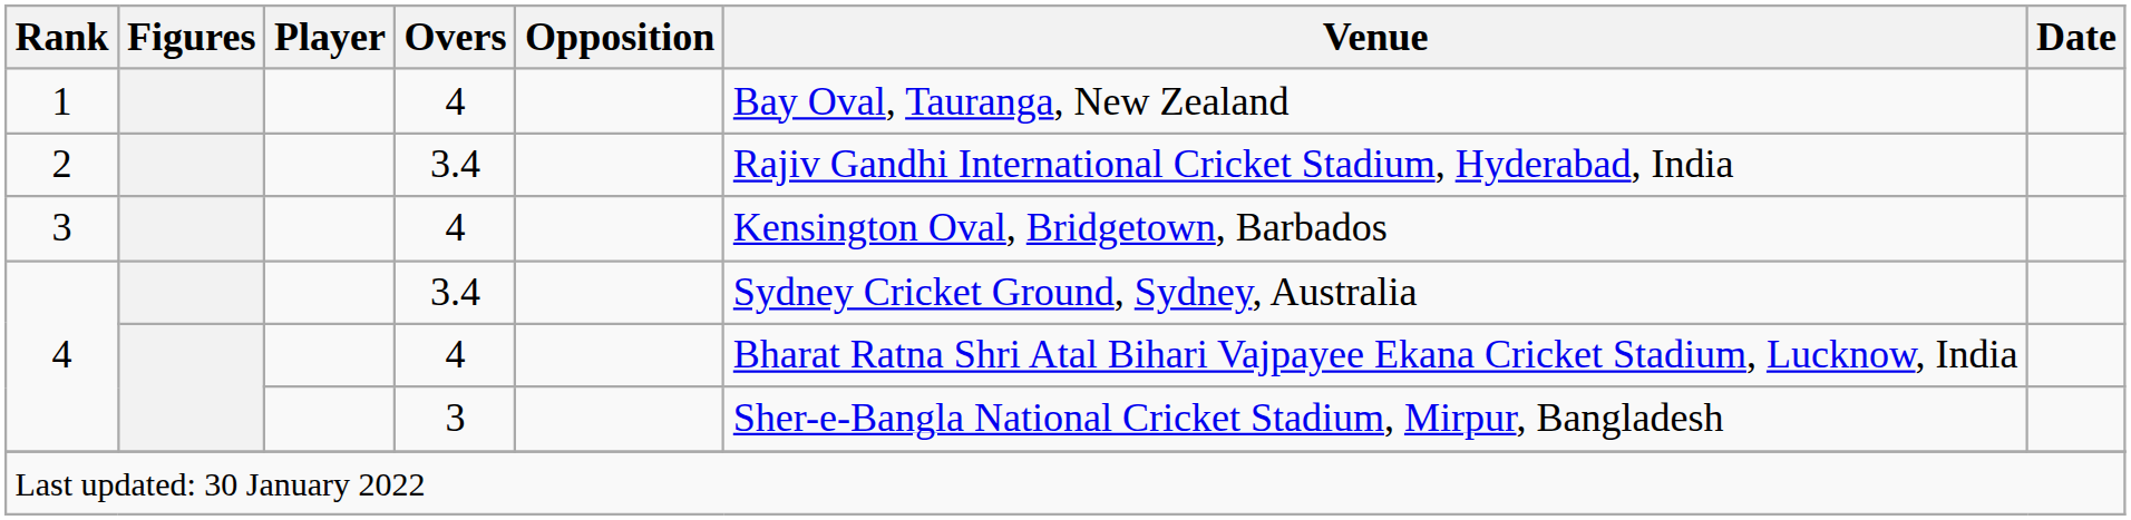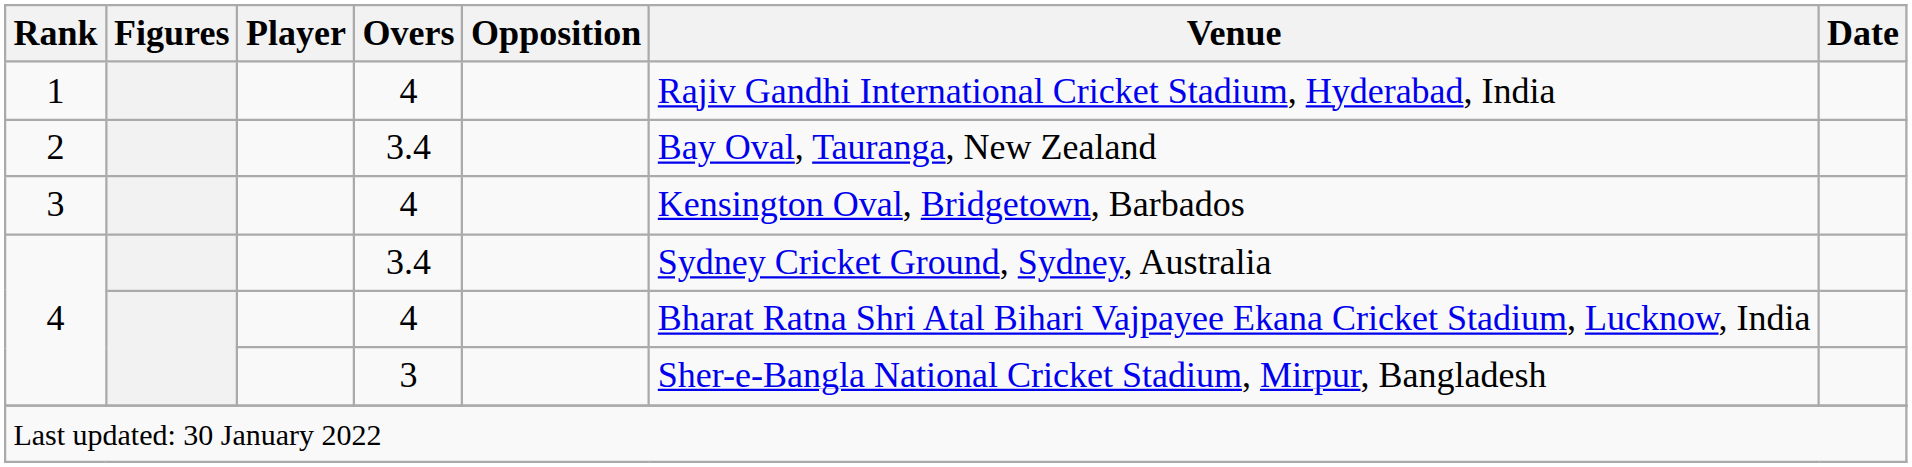 <table class="wikitable plainrowheaders sortable">
 <tr>
 <th scope=col>Rank</th>
 <th scope=col>Figures</th>
 <th scope=col>Player</th>
 <th scope=col>Overs</th>
 <th scope=col>Opposition</th>
 <th scope=col>Venue</th>
 <th scope=col>Date</th>
 </tr>
 <tr>
 <td align=center>1</td>
 <th scope=row style=text-align:center;></th>
 <td></td>
 <td align=center>4</td>
 <td></td>
-<td><a href='#'>Bay Oval</a>, <a href='#'>Tauranga</a>, New Zealand</td>
+<td><a href='#'>Rajiv Gandhi International Cricket Stadium</a>, <a href='#'>Hyderabad</a>, India</td>
 <td></td>
 </tr>
 <tr>
 <td align=center>2</td>
 <th scope=row style=text-align:center;></th>
 <td></td>
 <td align=center>3.4</td>
 <td></td>
-<td><a href='#'>Rajiv Gandhi International Cricket Stadium</a>, <a href='#'>Hyderabad</a>, India</td>
+<td><a href='#'>Bay Oval</a>, <a href='#'>Tauranga</a>, New Zealand</td>
 <td></td>
 </tr>
 <tr>
 <td align=center>3</td>
 <th scope=row style=text-align:center;></th>
 <td></td>
 <td align=center>4</td>
 <td></td>
 <td><a href='#'>Kensington Oval</a>, <a href='#'>Bridgetown</a>, Barbados</td>
 <td></td>
 </tr>
 <tr>
 <td align=center rowspan=3>4</td>
 <th scope=row style=text-align:center;></th>
 <td></td>
 <td align=center>3.4</td>
 <td></td>
 <td><a href='#'>Sydney Cricket Ground</a>, <a href='#'>Sydney</a>, Australia</td>
 <td></td>
 </tr>
 <tr>
 <th scope=row style=text-align:center; rowspan=2></th>
 <td></td>
 <td align=center>4</td>
 <td></td>
 <td><a href='#'>Bharat Ratna Shri Atal Bihari Vajpayee Ekana Cricket Stadium</a>, <a href='#'>Lucknow</a>, India</td>
 <td></td>
 </tr>
 <tr>
 <td> </td>
 <td align=center>3</td>
 <td></td>
 <td><a href='#'>Sher-e-Bangla National Cricket Stadium</a>, <a href='#'>Mirpur</a>, Bangladesh</td>
 <td></td>
 </tr>
 <tr>
 </tr>
 <tr class=sortbottom>
 <td colspan=7><small>Last updated: 30 January 2022</small></td>
 </tr>
 </table>
